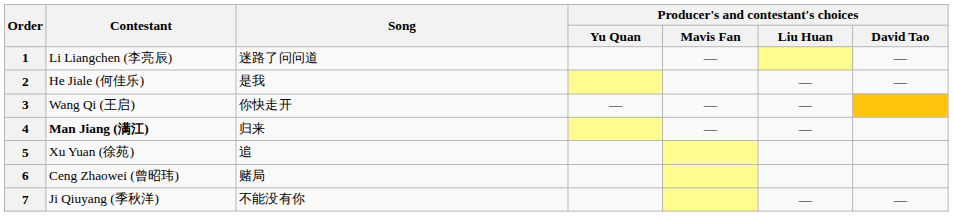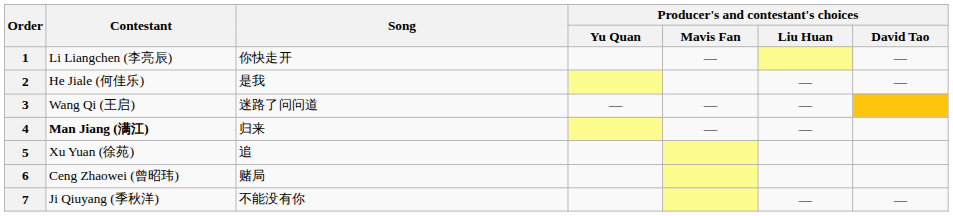 <table class="wikitable" style="width:90%;">
 <tr>
 <th rowspan="2" width="1%">Order</th>
 <th rowspan="2" width="20%">Contestant</th>
 <th rowspan="2" width="35%">Song</th>
 <th colspan="4" width="40%">Producer's and contestant's choices</th>
 </tr>
 <tr>
 <th width="10%"><strong>Yu Quan</strong></th>
 <th width="10%"><strong>Mavis Fan</strong></th>
 <th width="10%"><strong>Liu Huan</strong></th>
 <th width="10%"><strong>David Tao</strong></th>
 </tr>
 <tr>
 <th>1</th>
 <td>Li Liangchen (李亮辰)<br></td>
-<td>迷路了问问道<br></td>
+<td>你快走开<br></td>
 <td style="text-align:center;"></td>
 <td style="text-align:center;">—</td>
 <td style="background:#FDFC8F;text-align:center;"></td>
 <td style="text-align:center;">—</td>
 </tr>
 <tr>
 <th>2</th>
 <td>He Jiale (何佳乐)<br></td>
 <td>是我<br></td>
 <td style="background:#FDFC8F;text-align:center;"></td>
 <td style="text-align:center;"></td>
 <td style="text-align:center;">—</td>
 <td style="text-align:center;">—</td>
 </tr>
 <tr>
 <th>3</th>
 <td>Wang Qi (王启)<br></td>
-<td>你快走开<br></td>
+<td>迷路了问问道<br></td>
 <td style="text-align:center;">—</td>
 <td style="text-align:center;">—</td>
 <td style="text-align:center;">—</td>
 <td style="background:#FFC40C;text-align:center;"></td>
 </tr>
 <tr>
 <th>4</th>
 <td><strong>Man Jiang (满江)<br></strong></td>
 <td>归来<br></td>
 <td style="background:#FDFC8F;text-align:center;"></td>
 <td style="text-align:center;">—</td>
 <td style="text-align:center;">—</td>
 <td style="text-align:center;"></td>
 </tr>
 <tr>
 <th>5</th>
 <td>Xu Yuan (徐苑)<br></td>
 <td>追<br></td>
 <td style="text-align:center;"></td>
 <td style="background:#FDFC8F;text-align:center;"></td>
 <td style="text-align:center;"></td>
 <td style="text-align:center;"></td>
 </tr>
 <tr>
 <th>6</th>
 <td>Ceng Zhaowei (曾昭玮)<br></td>
 <td>赌局<br></td>
 <td style="text-align:center;"></td>
 <td style="background:#FDFC8F;text-align:center;"></td>
 <td style="text-align:center;"></td>
 <td style="text-align:center;"></td>
 </tr>
 <tr>
 <th>7</th>
 <td>Ji Qiuyang (季秋洋)<br></td>
 <td>不能没有你<br></td>
 <td style="text-align:center;"></td>
 <td style="background:#FDFC8F;text-align:center;"></td>
 <td style="text-align:center;">—</td>
 <td style="text-align:center;">—</td>
 </tr>
 </table>
